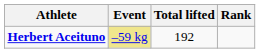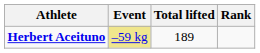 <table class="wikitable" style="font-size:90%">
 <tr>
 <th>Athlete</th>
 <th>Event</th>
 <th>Total lifted</th>
 <th>Rank</th>
 </tr>
 <tr align=center>
 <td align=left><strong><a href='#'>Herbert Aceituno</a></strong></td>
 <td align=left style="background: khaki;"><a href='#'>–59 kg</a></td>
-<td>192</td>
+<td>189</td>
 <td></td>
 </tr>
 </table>
